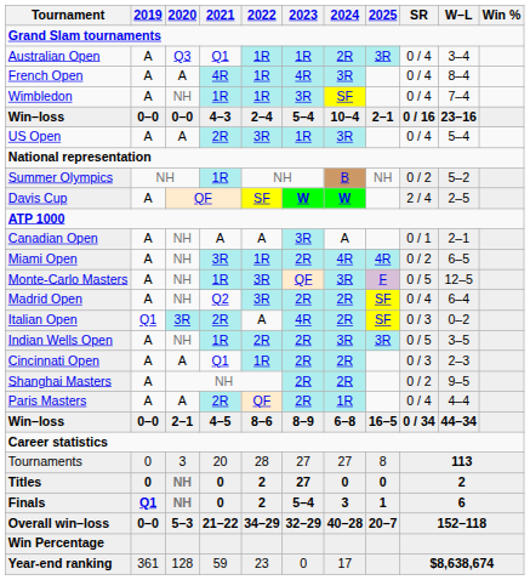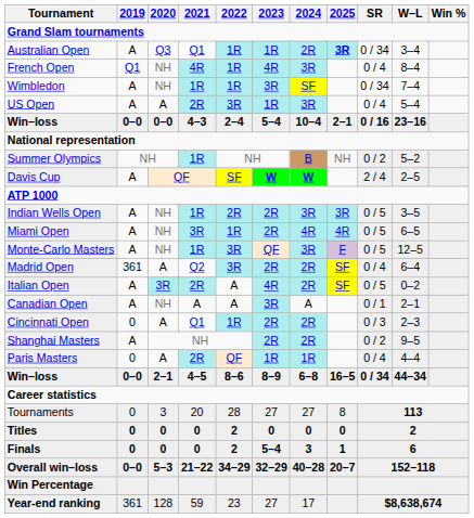 <table class=wikitable style=text-align:center>
 <tr>
 <th>Tournament</th>
 <th><a href='#'>2019</a></th>
 <th><a href='#'>2020</a></th>
 <th><a href='#'>2021</a></th>
 <th><a href='#'>2022</a></th>
 <th><a href='#'>2023</a></th>
 <th><a href='#'>2024</a></th>
 <th><a href='#'>2025</a></th>
 <th>SR</th>
 <th>W–L</th>
 <th>Win %</th>
 </tr>
 <tr>
 <td colspan="11" style="text-align:left"><a href='#'><strong>Grand Slam tournaments</strong></a></td>
 </tr>
 <tr>
 <td align=left><a href='#'>Australian Open</a></td>
 <td>A</td>
 <td><a href='#'>Q3</a></td>
 <td><a href='#'>Q1</a></td>
 <td style=background:#afeeee><a href='#'>1R</a></td>
 <td style=background:#afeeee><a href='#'>1R</a></td>
 <td style=background:#afeeee><a href='#'>2R</a></td>
-<td style=background:#afeeee><a href='#'>3R</a></td>
-<td>0 / 4</td>
+<td style=background:#afeeee><strong><a href='#'>3R</a></strong></td>
+<td>0 / 34</td>
 <td>3–4</td>
 <td></td>
 </tr>
 <tr>
 <td align=left><a href='#'>French Open</a></td>
-<td>A</td>
-<td>A</td>
+<td><a href='#'>Q1</a></td>
+<td style=color:#767676>NH</td>
 <td style=background:#afeeee><a href='#'>4R</a></td>
 <td style=background:#afeeee><a href='#'>1R</a></td>
 <td style=background:#afeeee><a href='#'>4R</a></td>
 <td style=background:#afeeee><a href='#'>3R</a></td>
 <td></td>
 <td>0 / 4</td>
 <td>8–4</td>
 <td></td>
 </tr>
 <tr>
 <td align=left><a href='#'>Wimbledon</a></td>
 <td>A</td>
 <td style=color:#767676>NH</td>
 <td style=background:#afeeee><a href='#'>1R</a></td>
 <td style=background:#afeeee><a href='#'>1R</a></td>
 <td style=background:#afeeee><a href='#'>3R</a></td>
 <td style=background:yellow><a href='#'>SF</a></td>
 <td></td>
+<td>0 / 34</td>
+<td>7–4</td>
+<td></td>
+</tr>
+<tr>
+<td align=left><a href='#'>US Open</a></td>
+<td>A</td>
+<td>A</td>
+<td style=background:#afeeee><a href='#'>2R</a></td>
+<td style=background:#afeeee><a href='#'>3R</a></td>
+<td style=background:#afeeee><a href='#'>1R</a></td>
+<td style=background:#afeeee><a href='#'>3R</a></td>
+<td></td>
 <td>0 / 4</td>
-<td>7–4</td>
+<td>5–4</td>
 <td></td>
 </tr>
 <tr style=font-weight:bold;background:#efefef>
 <td style=text-align:left>Win–loss</td>
 <td>0–0</td>
 <td>0–0</td>
 <td>4–3</td>
 <td>2–4</td>
 <td>5–4</td>
 <td>10–4</td>
 <td>2–1</td>
 <td>0 / 16</td>
 <td>23–16</td>
-<td></td>
-</tr>
-<tr>
-<td align=left><a href='#'>US Open</a></td>
-<td>A</td>
-<td>A</td>
-<td style=background:#afeeee><a href='#'>2R</a></td>
-<td style=background:#afeeee><a href='#'>3R</a></td>
-<td style=background:#afeeee><a href='#'>1R</a></td>
-<td style=background:#afeeee><a href='#'>3R</a></td>
-<td></td>
-<td>0 / 4</td>
-<td>5–4</td>
 <td></td>
 </tr>
 <tr>
 <td colspan="11" style=text-align:left><strong>National representation</strong></td>
 </tr>
 <tr>
 <td bgcolor=efefef align=left><a href='#'>Summer Olympics</a></td>
 <td colspan=2 style=color:#767676>NH</td>
 <td style=background:#afeeee><a href='#'>1R</a></td>
 <td colspan=2 style=color:#767676>NH</td>
 <td bgcolor= cc9966><a href='#'>B</a></td>
 <td style=color:#767676>NH</td>
 <td bgcolor=efefef>0 / 2</td>
 <td bgcolor=efefef>5–2</td>
 <td bgcolor=efefef></td>
 </tr>
 <tr>
 <td bgcolor=efefef align=left><a href='#'>Davis Cup</a></td>
 <td>A</td>
 <td colspan=2 bgcolor=ffebcd><a href='#'>QF</a></td>
 <td style=background:yellow><a href='#'>SF</a></td>
 <td style=background:lime><a href='#'><strong>W</strong></a></td>
 <td style=background:lime><a href='#'><strong>W</strong></a></td>
 <td></td>
 <td bgcolor=efefef>2 / 4</td>
 <td bgcolor=efefef>2–5</td>
 <td bgcolor=efefef></td>
 </tr>
 <tr>
 <td colspan="11" style="text-align:left"><strong><a href='#'>ATP 1000</a></strong></td>
 </tr>
 <tr>
-<td bgcolor=efefef align=left><a href='#'>Canadian Open</a></td>
+<td bgcolor=efefef align=left><a href='#'>Indian Wells Open</a></td>
 <td>A</td>
 <td style=color:#767676>NH</td>
-<td>A</td>
-<td>A</td>
+<td style=background:#afeeee><a href='#'>1R</a></td>
+<td style=background:#afeeee><a href='#'>2R</a></td>
+<td style=background:#afeeee><a href='#'>2R</a></td>
 <td style=background:#afeeee><a href='#'>3R</a></td>
-<td>A</td>
-<td></td>
-<td bgcolor=efefef>0 / 1</td>
-<td bgcolor=efefef>2–1</td>
+<td style=background:#afeeee><a href='#'>3R</a></td>
+<td bgcolor=efefef>0 / 5</td>
+<td bgcolor=efefef>3–5</td>
 <td bgcolor=efefef></td>
 </tr>
 <tr>
 <td bgcolor=efefef align=left><a href='#'>Miami Open</a></td>
 <td>A</td>
 <td style=color:#767676>NH</td>
 <td style=background:#afeeee><a href='#'>3R</a></td>
 <td style=background:#afeeee><a href='#'>1R</a></td>
 <td style=background:#afeeee><a href='#'>2R</a></td>
 <td style=background:#afeeee><a href='#'>4R</a></td>
 <td style=background:#afeeee><a href='#'>4R</a></td>
-<td bgcolor=efefef>0 / 2</td>
+<td bgcolor=efefef>0 / 5</td>
 <td bgcolor=efefef>6–5</td>
 <td bgcolor=efefef></td>
 </tr>
 <tr>
 <td bgcolor=efefef align=left><a href='#'>Monte-Carlo Masters</a></td>
 <td>A</td>
 <td style=color:#767676>NH</td>
 <td style=background:#afeeee><a href='#'>1R</a></td>
 <td style=background:#afeeee><a href='#'>3R</a></td>
 <td style=background:#ffebcd><a href='#'>QF</a></td>
 <td style=background:#afeeee><a href='#'>3R</a></td>
 <td style=background:thistle><a href='#'>F</a></td>
 <td bgcolor=efefef>0 / 5</td>
 <td bgcolor=efefef>12–5</td>
 <td bgcolor=efefef></td>
 </tr>
 <tr>
 <td bgcolor=efefef align=left><a href='#'>Madrid Open</a></td>
+<td>361</td>
 <td>A</td>
-<td style=color:#767676>NH</td>
 <td><a href='#'>Q2</a></td>
 <td style=background:#afeeee><a href='#'>3R</a></td>
 <td style=background:#afeeee><a href='#'>2R</a></td>
 <td style=background:#afeeee><a href='#'>2R</a></td>
 <td style=background:yellow><a href='#'>SF</a></td>
 <td bgcolor=efefef>0 / 4</td>
 <td bgcolor=efefef>6–4</td>
 <td bgcolor=efefef></td>
 </tr>
 <tr>
 <td bgcolor=efefef align=left><a href='#'>Italian Open</a></td>
-<td><a href='#'>Q1</a></td>
+<td>A</td>
 <td style=background:#afeeee><a href='#'>3R</a></td>
 <td style=background:#afeeee><a href='#'>2R</a></td>
 <td>A</td>
 <td style=background:#afeeee><a href='#'>4R</a></td>
 <td style=background:#afeeee><a href='#'>2R</a></td>
 <td style=background:yellow><a href='#'>SF</a></td>
-<td bgcolor=efefef>0 / 3</td>
+<td bgcolor=efefef>0 / 5</td>
 <td bgcolor=efefef>0–2</td>
 <td bgcolor=efefef></td>
 </tr>
 <tr>
-<td bgcolor=efefef align=left><a href='#'>Indian Wells Open</a></td>
+<td bgcolor=efefef align=left><a href='#'>Canadian Open</a></td>
 <td>A</td>
 <td style=color:#767676>NH</td>
-<td style=background:#afeeee><a href='#'>1R</a></td>
-<td style=background:#afeeee><a href='#'>2R</a></td>
-<td style=background:#afeeee><a href='#'>2R</a></td>
+<td>A</td>
+<td>A</td>
 <td style=background:#afeeee><a href='#'>3R</a></td>
-<td style=background:#afeeee><a href='#'>3R</a></td>
-<td bgcolor=efefef>0 / 5</td>
-<td bgcolor=efefef>3–5</td>
+<td>A</td>
+<td></td>
+<td bgcolor=efefef>0 / 1</td>
+<td bgcolor=efefef>2–1</td>
 <td bgcolor=efefef></td>
 </tr>
 <tr>
 <td bgcolor=efefef align=left><a href='#'>Cincinnati Open</a></td>
-<td>A</td>
+<td>0</td>
 <td>A</td>
 <td><a href='#'>Q1</a></td>
 <td style=background:#afeeee><a href='#'>1R</a></td>
 <td style=background:#afeeee><a href='#'>2R</a></td>
 <td style=background:#afeeee><a href='#'>2R</a></td>
 <td></td>
 <td bgcolor=efefef>0 / 3</td>
 <td bgcolor=efefef>2–3</td>
 <td bgcolor=efefef></td>
 </tr>
 <tr>
 <td bgcolor=efefef align=left><a href='#'>Shanghai Masters</a></td>
 <td>A</td>
 <td colspan=3 style=color:#767676>NH</td>
 <td style=background:#afeeee><a href='#'>2R</a></td>
 <td style=background:#afeeee><a href='#'>2R</a></td>
 <td></td>
 <td bgcolor=efefef>0 / 2</td>
 <td bgcolor=efefef>9–5</td>
 <td bgcolor=efefef></td>
 </tr>
 <tr>
 <td bgcolor=efefef align=left><a href='#'>Paris Masters</a></td>
-<td>A</td>
+<td>0</td>
 <td>A</td>
 <td style=background:#afeeee><a href='#'>2R</a></td>
 <td style=background:#ffebcd><a href='#'>QF</a></td>
-<td style=background:#afeeee><a href='#'>2R</a></td>
+<td style=background:#afeeee><a href='#'>1R</a></td>
 <td style=background:#afeeee><a href='#'>1R</a></td>
 <td></td>
 <td bgcolor=efefef>0 / 4</td>
 <td bgcolor=efefef>4–4</td>
 <td bgcolor=efefef></td>
 </tr>
 <tr style=font-weight:bold;background:#efefef>
 <td style=text-align:left>Win–loss</td>
 <td>0–0</td>
 <td>2–1</td>
 <td>4–5</td>
 <td>8–6</td>
 <td>8–9</td>
 <td>6–8</td>
 <td>16–5</td>
 <td>0 / 34</td>
 <td>44–34</td>
 <td></td>
 </tr>
 <tr>
 <td colspan="11" style="text-align:left"><strong>Career statistics</strong></td>
 </tr>
 <tr style=background:#efefef>
 <td style=text-align:left>Tournaments</td>
 <td>0</td>
 <td>3</td>
 <td>20</td>
 <td>28</td>
 <td>27</td>
 <td>27</td>
 <td>8</td>
 <td colspan="3"><strong>113</strong></td>
 </tr>
 <tr style=font-weight:bold;background:#efefef>
 <td style=text-align:left>Titles</td>
 <td>0</td>
-<td style=color:#767676>NH</td>
+<td>0</td>
 <td>0</td>
 <td>2</td>
-<td>27</td>
+<td>0</td>
 <td>0</td>
 <td>0</td>
 <td colspan=3>2</td>
 </tr>
 <tr style=font-weight:bold;background:#efefef>
 <td style=text-align:left>Finals</td>
-<td><a href='#'>Q1</a></td>
-<td style=color:#767676>NH</td>
+<td>0</td>
+<td>0</td>
 <td>0</td>
 <td>2</td>
 <td>5–4</td>
 <td>3</td>
 <td>1</td>
 <td colspan=3>6</td>
 </tr>
 <tr style=font-weight:bold;background:#efefef>
 <td style=text-align:left>Overall win–loss</td>
 <td>0–0</td>
 <td>5–3</td>
 <td>21–22</td>
 <td>34–29</td>
 <td>32–29</td>
 <td>40–28</td>
 <td>20–7</td>
 <td colspan="3">152–118</td>
 </tr>
 <tr style=font-weight:bold;background:#efefef>
 <td style=text-align:left>Win Percentage</td>
 <td></td>
 <td></td>
 <td></td>
 <td></td>
 <td></td>
 <td></td>
 <td></td>
 <td colspan="3"></td>
 </tr>
 <tr style=background:#efefef>
 <td align=left><strong>Year-end ranking</strong></td>
 <td>361</td>
 <td>128</td>
 <td>59</td>
 <td>23</td>
-<td>0</td>
+<td>27</td>
 <td>17</td>
 <td></td>
 <td colspan="3"><strong>$8,638,674</strong></td>
 </tr>
 </table>
